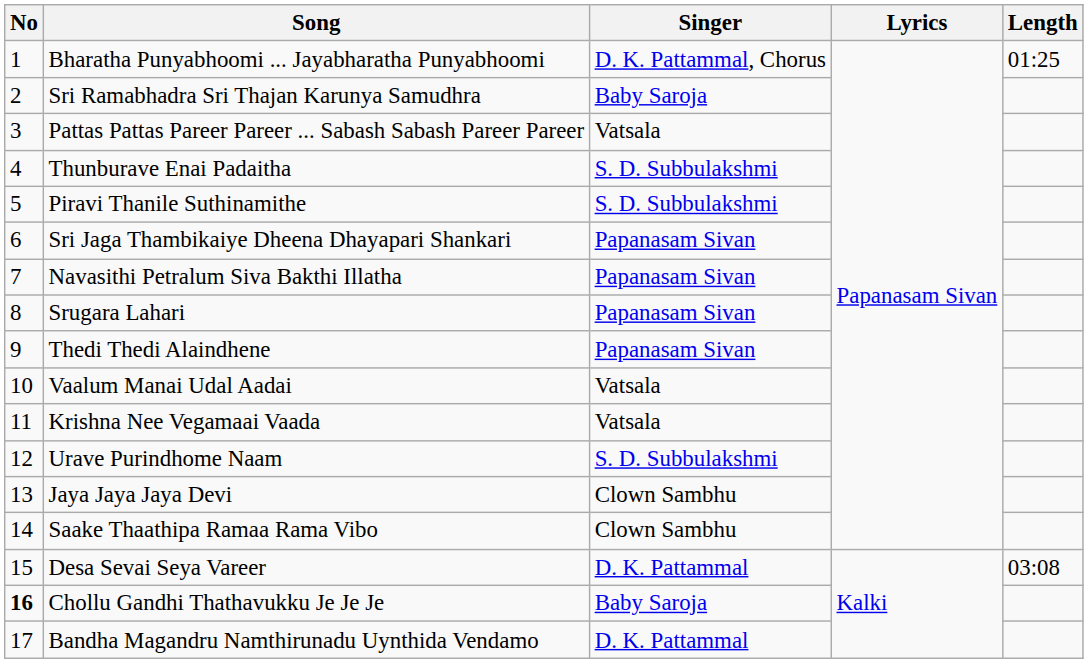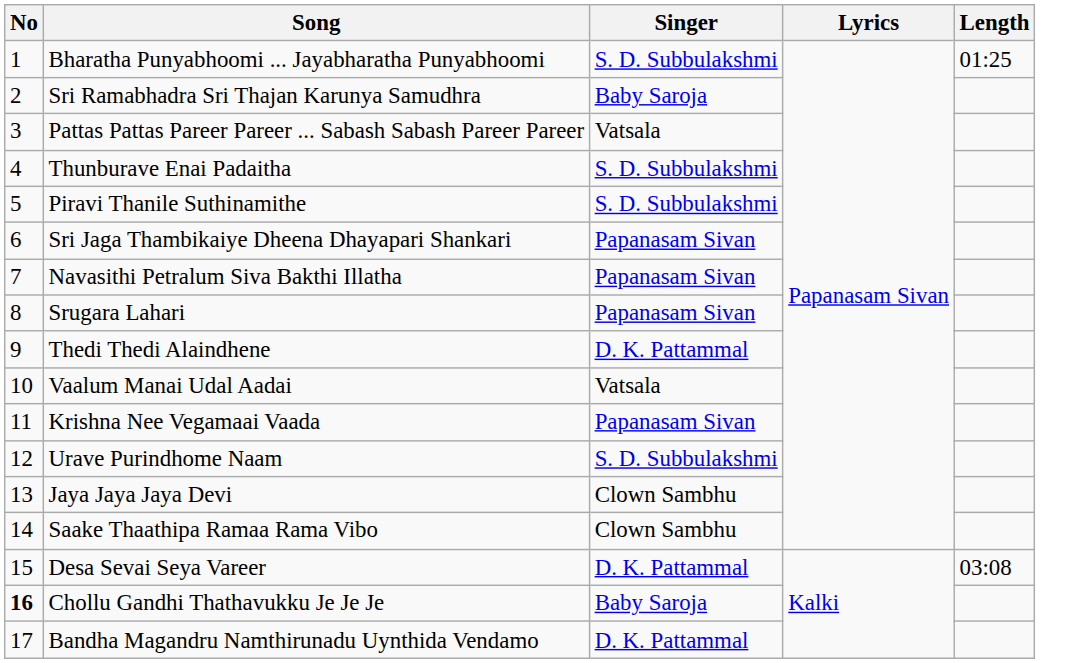 <table class="wikitable">
 <tr>
 <th>No</th>
 <th>Song</th>
 <th>Singer</th>
 <th>Lyrics</th>
 <th>Length</th>
 </tr>
 <tr>
 <td>1</td>
 <td>Bharatha Punyabhoomi ... Jayabharatha Punyabhoomi</td>
-<td><a href='#'>D. K. Pattammal</a>, Chorus</td>
+<td><a href='#'>S. D. Subbulakshmi</a></td>
 <td rowspan=14><a href='#'>Papanasam Sivan</a></td>
 <td>01:25</td>
 </tr>
 <tr>
 <td>2</td>
 <td>Sri Ramabhadra Sri Thajan Karunya Samudhra</td>
 <td><a href='#'>Baby Saroja</a></td>
 <td></td>
 </tr>
 <tr>
 <td>3</td>
 <td>Pattas Pattas Pareer Pareer ... Sabash Sabash Pareer Pareer</td>
 <td>Vatsala</td>
 <td></td>
 </tr>
 <tr>
 <td>4</td>
 <td>Thunburave Enai Padaitha</td>
 <td><a href='#'>S. D. Subbulakshmi</a></td>
 <td></td>
 </tr>
 <tr>
 <td>5</td>
 <td>Piravi Thanile Suthinamithe</td>
 <td><a href='#'>S. D. Subbulakshmi</a></td>
 <td></td>
 </tr>
 <tr>
 <td>6</td>
 <td>Sri Jaga Thambikaiye Dheena Dhayapari Shankari</td>
 <td><a href='#'>Papanasam Sivan</a></td>
 <td></td>
 </tr>
 <tr>
 <td>7</td>
 <td>Navasithi Petralum Siva Bakthi Illatha</td>
 <td><a href='#'>Papanasam Sivan</a></td>
 <td></td>
 </tr>
 <tr>
 <td>8</td>
 <td>Srugara Lahari</td>
 <td><a href='#'>Papanasam Sivan</a></td>
 <td></td>
 </tr>
 <tr>
 <td>9</td>
 <td>Thedi Thedi Alaindhene</td>
-<td><a href='#'>Papanasam Sivan</a></td>
+<td><a href='#'>D. K. Pattammal</a></td>
 <td></td>
 </tr>
 <tr>
 <td>10</td>
 <td>Vaalum Manai Udal Aadai</td>
 <td>Vatsala</td>
 <td></td>
 </tr>
 <tr>
 <td>11</td>
 <td>Krishna Nee Vegamaai Vaada</td>
-<td>Vatsala</td>
+<td><a href='#'>Papanasam Sivan</a></td>
 <td></td>
 </tr>
 <tr>
 <td>12</td>
 <td>Urave Purindhome Naam</td>
 <td><a href='#'>S. D. Subbulakshmi</a></td>
 <td></td>
 </tr>
 <tr>
 <td>13</td>
 <td>Jaya Jaya Jaya Devi</td>
 <td>Clown Sambhu</td>
 <td></td>
 </tr>
 <tr>
 <td>14</td>
 <td>Saake Thaathipa Ramaa Rama Vibo</td>
 <td>Clown Sambhu</td>
 <td></td>
 </tr>
 <tr>
 <td>15</td>
 <td>Desa Sevai Seya Vareer</td>
 <td><a href='#'>D. K. Pattammal</a></td>
 <td rowspan=3><a href='#'>Kalki</a></td>
 <td>03:08</td>
 </tr>
 <tr>
 <td><strong>16</strong></td>
 <td>Chollu Gandhi Thathavukku Je Je Je</td>
 <td><a href='#'>Baby Saroja</a></td>
 <td></td>
 </tr>
 <tr>
 <td>17</td>
 <td>Bandha Magandru Namthirunadu Uynthida Vendamo</td>
 <td><a href='#'>D. K. Pattammal</a></td>
 <td></td>
 </tr>
 </table>
